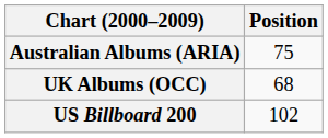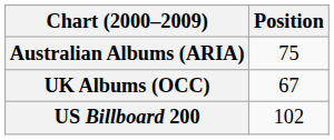 <table class="wikitable sortable plainrowheaders" style="text-align:center">
 <tr>
 <th scope="col">Chart (2000–2009)</th>
 <th scope="col">Position</th>
 </tr>
 <tr>
 <th scope="row">Australian Albums (ARIA)</th>
 <td align="center">75</td>
 </tr>
 <tr>
 <th scope="row">UK Albums (OCC)</th>
-<td style="text-align:center;">68</td>
+<td style="text-align:center;">67</td>
 </tr>
 <tr>
 <th scope="row">US <em>Billboard</em> 200</th>
 <td align="center">102</td>
 </tr>
 </table>
